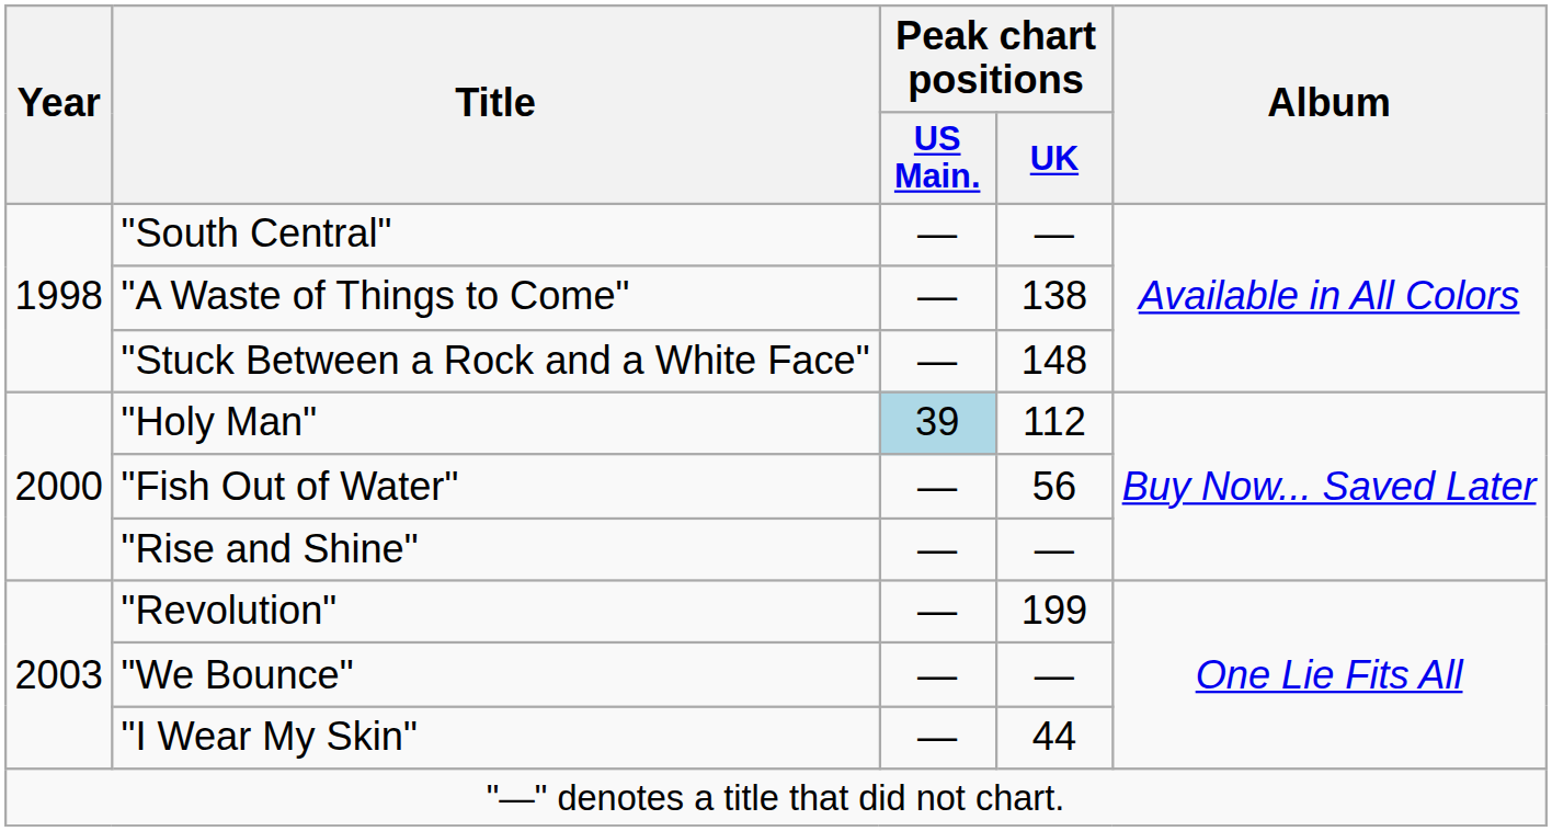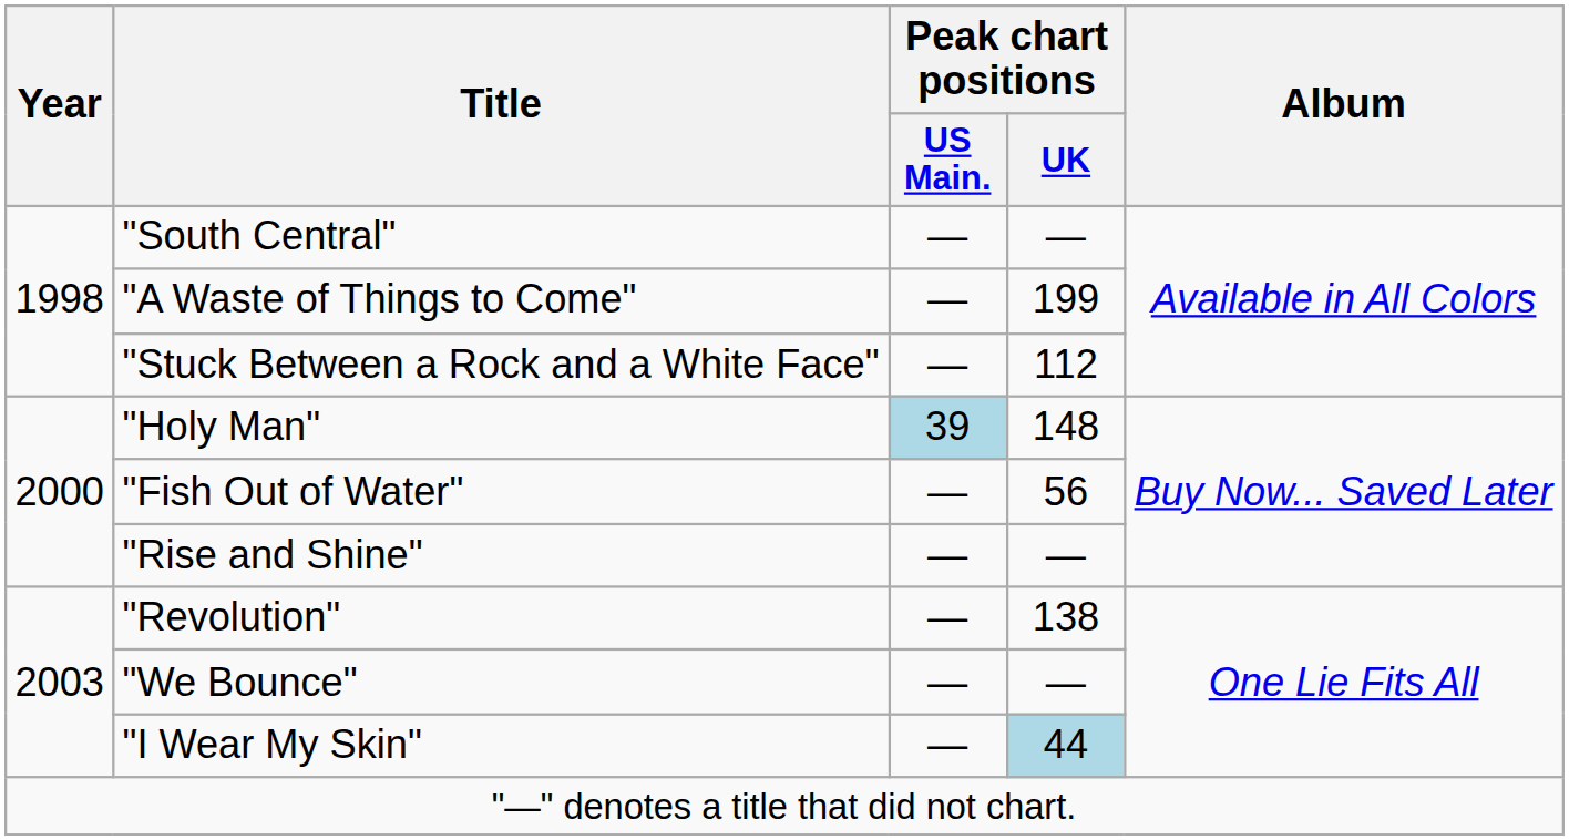 <table class="wikitable" style="text-align:center;">
 <tr>
 <th rowspan=2>Year</th>
 <th rowspan=2>Title</th>
 <th colspan="2">Peak chart positions</th>
 <th rowspan="2">Album</th>
 </tr>
 <tr>
 <th style="width:3em;font-size:85%"><a href='#'>US<br>Main.</a><br></th>
 <th style="width:3em;font-size:85%"><a href='#'>UK</a><br></th>
 </tr>
 <tr>
 <td rowspan="3">1998</td>
 <td style="text-align:left;">"South Central"</td>
 <td>—</td>
 <td>—</td>
 <td rowspan="3"><em><a href='#'>Available in All Colors</a></em></td>
 </tr>
 <tr>
 <td style="text-align:left;">"A Waste of Things to Come"</td>
 <td>—</td>
-<td>138</td>
+<td>199</td>
 </tr>
 <tr>
 <td style="text-align:left;">"Stuck Between a Rock and a White Face"</td>
 <td>—</td>
-<td>148</td>
+<td>112</td>
 </tr>
 <tr>
 <td rowspan="3">2000</td>
 <td style="text-align:left;">"Holy Man"</td>
 <td style="background: lightblue;">39</td>
-<td>112</td>
+<td>148</td>
 <td rowspan="3"><em><a href='#'>Buy Now... Saved Later</a></em></td>
 </tr>
 <tr>
 <td style="text-align:left;">"Fish Out of Water"</td>
 <td>—</td>
 <td>56</td>
 </tr>
 <tr>
 <td style="text-align:left;">"Rise and Shine"</td>
 <td>—</td>
 <td>—</td>
 </tr>
 <tr>
 <td rowspan="3">2003</td>
 <td style="text-align:left;">"Revolution"</td>
 <td>—</td>
-<td>199</td>
+<td>138</td>
 <td rowspan="3"><em><a href='#'>One Lie Fits All</a></em></td>
 </tr>
 <tr>
 <td style="text-align:left;">"We Bounce"</td>
 <td>—</td>
 <td>—</td>
 </tr>
 <tr>
 <td style="text-align:left;">"I Wear My Skin"</td>
 <td>—</td>
-<td>44</td>
+<td style="background: lightblue;">44</td>
 </tr>
 <tr>
 <td colspan="5" style="font-size:90%">"—" denotes a title that did not chart.</td>
 </tr>
 </table>
